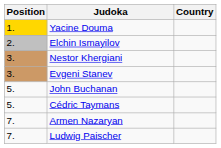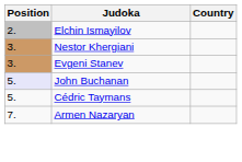 <table class=wikitable>
 <tr>
 <th width=10>Position</th>
 <th width=200>Judoka</th>
 <th width=10>Country</th>
-</tr>
-<tr>
-<td bgcolor=gold>1.</td>
-<td><a href='#'>Yacine Douma</a></td>
-<td></td>
 </tr>
 <tr>
 <td bgcolor="silver">2.</td>
 <td><a href='#'>Elchin Ismayilov</a></td>
 <td></td>
 </tr>
 <tr>
 <td bgcolor="CC9966">3.</td>
 <td><a href='#'>Nestor Khergiani</a></td>
 <td></td>
 </tr>
 <tr>
 <td bgcolor="CC9966">3.</td>
 <td><a href='#'>Evgeni Stanev</a></td>
 <td></td>
 </tr>
 <tr>
-<td>5.</td>
+<td style="background: lavender;">5.</td>
 <td><a href='#'>John Buchanan</a></td>
 <td></td>
 </tr>
 <tr>
 <td>5.</td>
 <td><a href='#'>Cédric Taymans</a></td>
 <td></td>
 </tr>
 <tr>
 <td>7.</td>
 <td><a href='#'>Armen Nazaryan</a></td>
 <td></td>
 </tr>
-<tr>
-<td>7.</td>
-<td><a href='#'>Ludwig Paischer</a></td>
-<td></td>
-</tr>
 </table>
